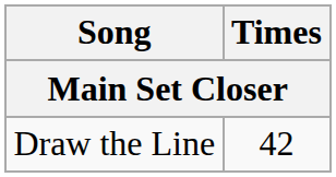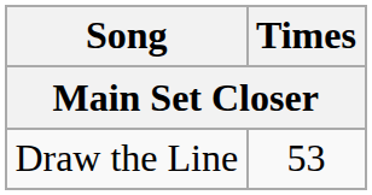 <table class="wikitable sortable">
 <tr>
 <th>Song</th>
 <th>Times</th>
 </tr>
 <tr>
 <th colspan="4">Main Set Closer</th>
 </tr>
 <tr>
 <td align="center">Draw the Line</td>
-<td align="center">42</td>
+<td align="center">53</td>
 </tr>
 <tr>
 </tr>
 </table>
